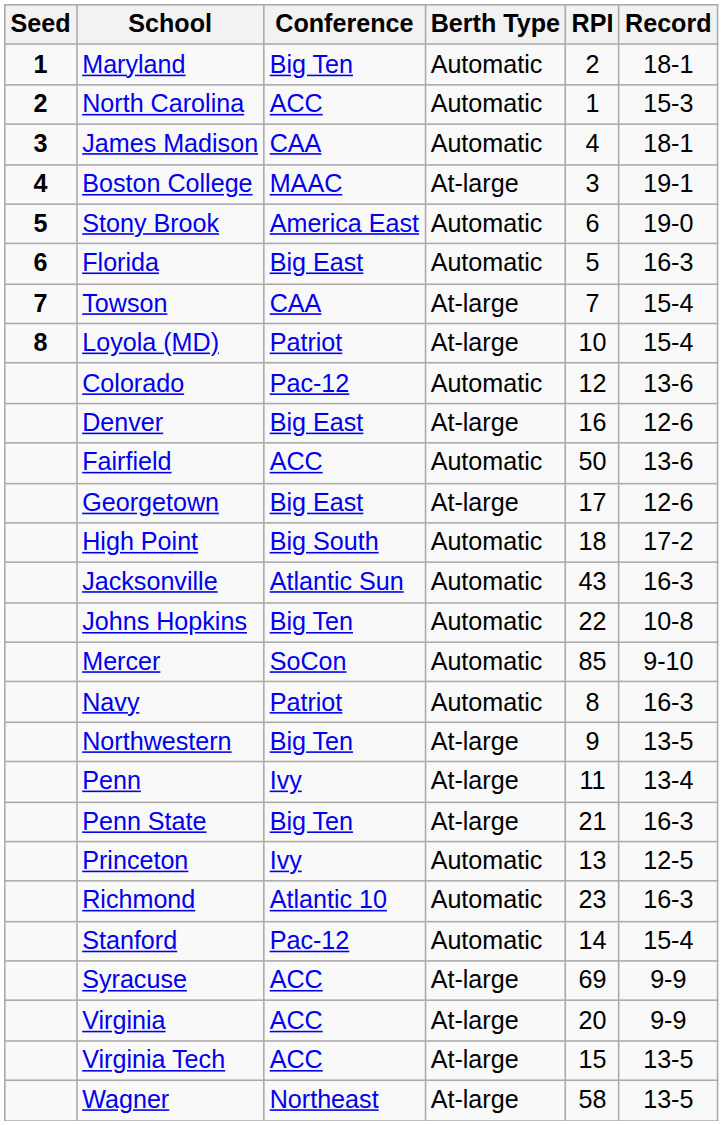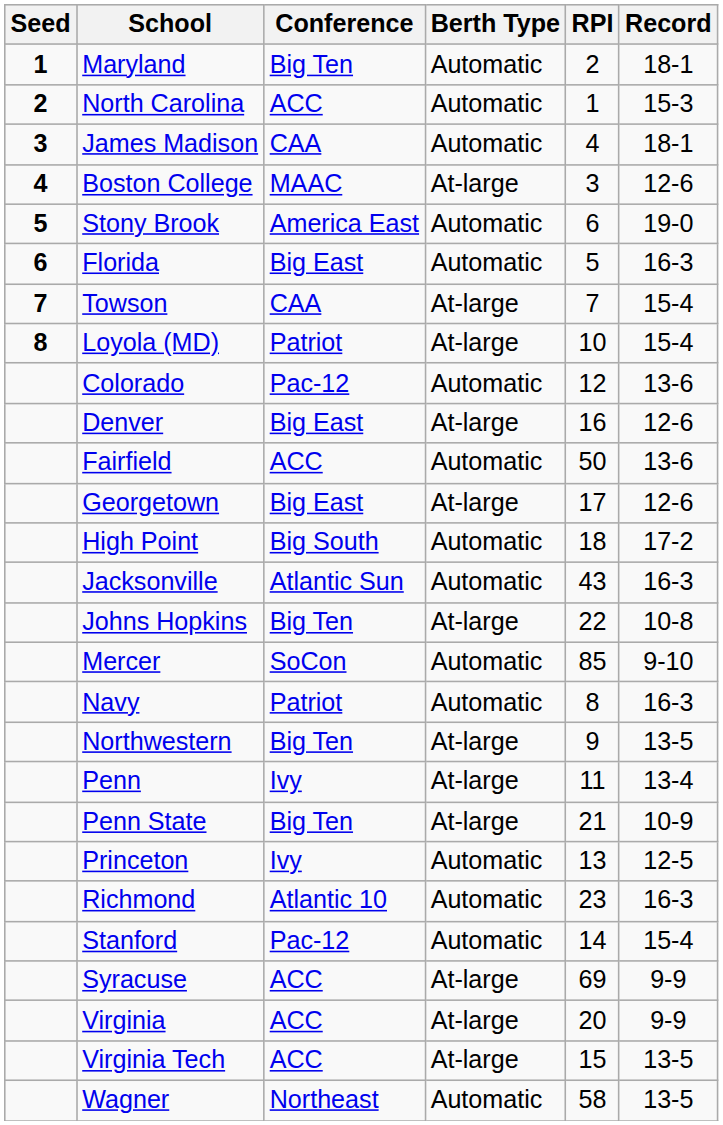 <table class="wikitable sortable">
 <tr>
 <th>Seed</th>
 <th>School</th>
 <th>Conference</th>
 <th>Berth Type</th>
 <th>RPI</th>
 <th>Record</th>
 </tr>
 <tr>
 <td align=center><strong>1</strong></td>
 <td><a href='#'>Maryland</a></td>
 <td><a href='#'>Big Ten</a></td>
 <td>Automatic</td>
 <td align=center>2</td>
 <td align=center>18-1</td>
 </tr>
 <tr>
 <td align=center><strong>2</strong></td>
 <td><a href='#'>North Carolina</a></td>
 <td><a href='#'>ACC</a></td>
 <td>Automatic</td>
 <td align=center>1</td>
 <td align=center>15-3</td>
 </tr>
 <tr>
 <td align=center><strong>3</strong></td>
 <td><a href='#'>James Madison</a></td>
 <td><a href='#'>CAA</a></td>
 <td>Automatic</td>
 <td align=center>4</td>
 <td align=center>18-1</td>
 </tr>
 <tr>
 <td align=center><strong>4</strong></td>
 <td><a href='#'>Boston College</a></td>
 <td><a href='#'>MAAC</a></td>
 <td>At-large</td>
 <td align=center>3</td>
-<td align=center>19-1</td>
+<td align=center>12-6</td>
 </tr>
 <tr>
 <td align=center><strong>5</strong></td>
 <td><a href='#'>Stony Brook</a></td>
 <td><a href='#'>America East</a></td>
 <td>Automatic</td>
 <td align=center>6</td>
 <td align=center>19-0</td>
 </tr>
 <tr>
 <td align=center><strong>6</strong></td>
 <td><a href='#'>Florida</a></td>
 <td><a href='#'>Big East</a></td>
 <td>Automatic</td>
 <td align=center>5</td>
 <td align=center>16-3</td>
 </tr>
 <tr>
 <td align=center><strong>7</strong></td>
 <td><a href='#'>Towson</a></td>
 <td><a href='#'>CAA</a></td>
 <td>At-large</td>
 <td align=center>7</td>
 <td align=center>15-4</td>
 </tr>
 <tr>
 <td align=center><strong>8</strong></td>
 <td><a href='#'>Loyola (MD)</a></td>
 <td><a href='#'>Patriot</a></td>
 <td>At-large</td>
 <td align=center>10</td>
 <td align=center>15-4</td>
 </tr>
 <tr>
 <td></td>
 <td><a href='#'>Colorado</a></td>
 <td><a href='#'>Pac-12</a></td>
 <td>Automatic</td>
 <td align=center>12</td>
 <td align=center>13-6</td>
 </tr>
 <tr>
 <td></td>
 <td><a href='#'>Denver</a></td>
 <td><a href='#'>Big East</a></td>
 <td>At-large</td>
 <td align=center>16</td>
 <td align=center>12-6</td>
 </tr>
 <tr>
 <td></td>
 <td><a href='#'>Fairfield</a></td>
 <td><a href='#'>ACC</a></td>
 <td>Automatic</td>
 <td align=center>50</td>
 <td align=center>13-6</td>
 </tr>
 <tr>
 <td></td>
 <td><a href='#'>Georgetown</a></td>
 <td><a href='#'>Big East</a></td>
 <td>At-large</td>
 <td align=center>17</td>
 <td align=center>12-6</td>
 </tr>
 <tr>
 <td></td>
 <td><a href='#'>High Point</a></td>
 <td><a href='#'>Big South</a></td>
 <td>Automatic</td>
 <td align=center>18</td>
 <td align=center>17-2</td>
 </tr>
 <tr>
 <td></td>
 <td><a href='#'>Jacksonville</a></td>
 <td><a href='#'>Atlantic Sun</a></td>
 <td>Automatic</td>
 <td align=center>43</td>
 <td align=center>16-3</td>
 </tr>
 <tr>
 <td></td>
 <td><a href='#'>Johns Hopkins</a></td>
 <td><a href='#'>Big Ten</a></td>
-<td>Automatic</td>
+<td>At-large</td>
 <td align=center>22</td>
 <td align=center>10-8</td>
 </tr>
 <tr>
 <td></td>
 <td><a href='#'>Mercer</a></td>
 <td><a href='#'>SoCon</a></td>
 <td>Automatic</td>
 <td align=center>85</td>
 <td align=center>9-10</td>
 </tr>
 <tr>
 <td></td>
 <td><a href='#'>Navy</a></td>
 <td><a href='#'>Patriot</a></td>
 <td>Automatic</td>
 <td align=center>8</td>
 <td align=center>16-3</td>
 </tr>
 <tr>
 <td></td>
 <td><a href='#'>Northwestern</a></td>
 <td><a href='#'>Big Ten</a></td>
 <td>At-large</td>
 <td align=center>9</td>
 <td align=center>13-5</td>
 </tr>
 <tr>
 <td></td>
 <td><a href='#'>Penn</a></td>
 <td><a href='#'>Ivy</a></td>
 <td>At-large</td>
 <td align=center>11</td>
 <td align=center>13-4</td>
 </tr>
 <tr>
 <td></td>
 <td><a href='#'>Penn State</a></td>
 <td><a href='#'>Big Ten</a></td>
 <td>At-large</td>
 <td align=center>21</td>
-<td align=center>16-3</td>
+<td align=center>10-9</td>
 </tr>
 <tr>
 <td></td>
 <td><a href='#'>Princeton</a></td>
 <td><a href='#'>Ivy</a></td>
 <td>Automatic</td>
 <td align=center>13</td>
 <td align=center>12-5</td>
 </tr>
 <tr>
 <td></td>
 <td><a href='#'>Richmond</a></td>
 <td><a href='#'>Atlantic 10</a></td>
 <td>Automatic</td>
 <td align=center>23</td>
 <td align=center>16-3</td>
 </tr>
 <tr>
 <td></td>
 <td><a href='#'>Stanford</a></td>
 <td><a href='#'>Pac-12</a></td>
 <td>Automatic</td>
 <td align=center>14</td>
 <td align=center>15-4</td>
 </tr>
 <tr>
 <td></td>
 <td><a href='#'>Syracuse</a></td>
 <td><a href='#'>ACC</a></td>
 <td>At-large</td>
 <td align=center>69</td>
 <td align=center>9-9</td>
 </tr>
 <tr>
 <td></td>
 <td><a href='#'>Virginia</a></td>
 <td><a href='#'>ACC</a></td>
 <td>At-large</td>
 <td align=center>20</td>
 <td align=center>9-9</td>
 </tr>
 <tr>
 <td></td>
 <td><a href='#'>Virginia Tech</a></td>
 <td><a href='#'>ACC</a></td>
 <td>At-large</td>
 <td align=center>15</td>
 <td align=center>13-5</td>
 </tr>
 <tr>
 <td></td>
 <td><a href='#'>Wagner</a></td>
 <td><a href='#'>Northeast</a></td>
-<td>At-large</td>
+<td>Automatic</td>
 <td align=center>58</td>
 <td align=center>13-5</td>
 </tr>
 </table>
